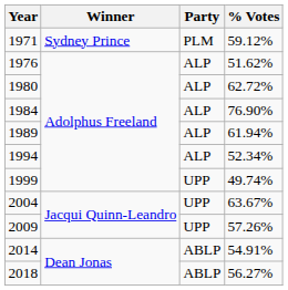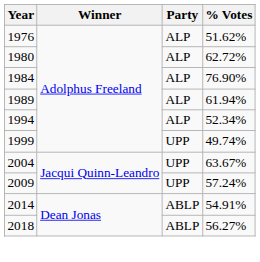 <table class="wikitable sortable">
 <tr>
 <th><strong>Year</strong></th>
 <th><strong>Winner</strong></th>
 <th><strong>Party</strong></th>
 <th><strong>% Votes</strong></th>
-</tr>
-<tr>
-<td>1971</td>
-<td><a href='#'>Sydney Prince</a></td>
-<td>PLM</td>
-<td>59.12%</td>
 </tr>
 <tr>
 <td>1976</td>
 <td rowspan="6"><a href='#'>Adolphus Freeland</a></td>
 <td>ALP</td>
 <td>51.62%</td>
 </tr>
 <tr>
 <td>1980</td>
 <td>ALP</td>
 <td>62.72%</td>
 </tr>
 <tr>
 <td>1984</td>
 <td>ALP</td>
 <td>76.90%</td>
 </tr>
 <tr>
 <td>1989</td>
 <td>ALP</td>
 <td>61.94%</td>
 </tr>
 <tr>
 <td>1994</td>
 <td>ALP</td>
 <td>52.34%</td>
 </tr>
 <tr>
 <td>1999</td>
 <td>UPP</td>
 <td>49.74%</td>
 </tr>
 <tr>
 <td>2004</td>
 <td rowspan="2"><a href='#'>Jacqui Quinn-Leandro</a></td>
 <td>UPP</td>
 <td>63.67%</td>
 </tr>
 <tr>
 <td>2009</td>
 <td>UPP</td>
-<td>57.26%</td>
+<td>57.24%</td>
 </tr>
 <tr>
 <td>2014</td>
 <td rowspan="2"><a href='#'>Dean Jonas</a></td>
 <td>ABLP</td>
 <td>54.91%</td>
 </tr>
 <tr>
 <td>2018</td>
 <td>ABLP</td>
 <td>56.27%</td>
 </tr>
 </table>
